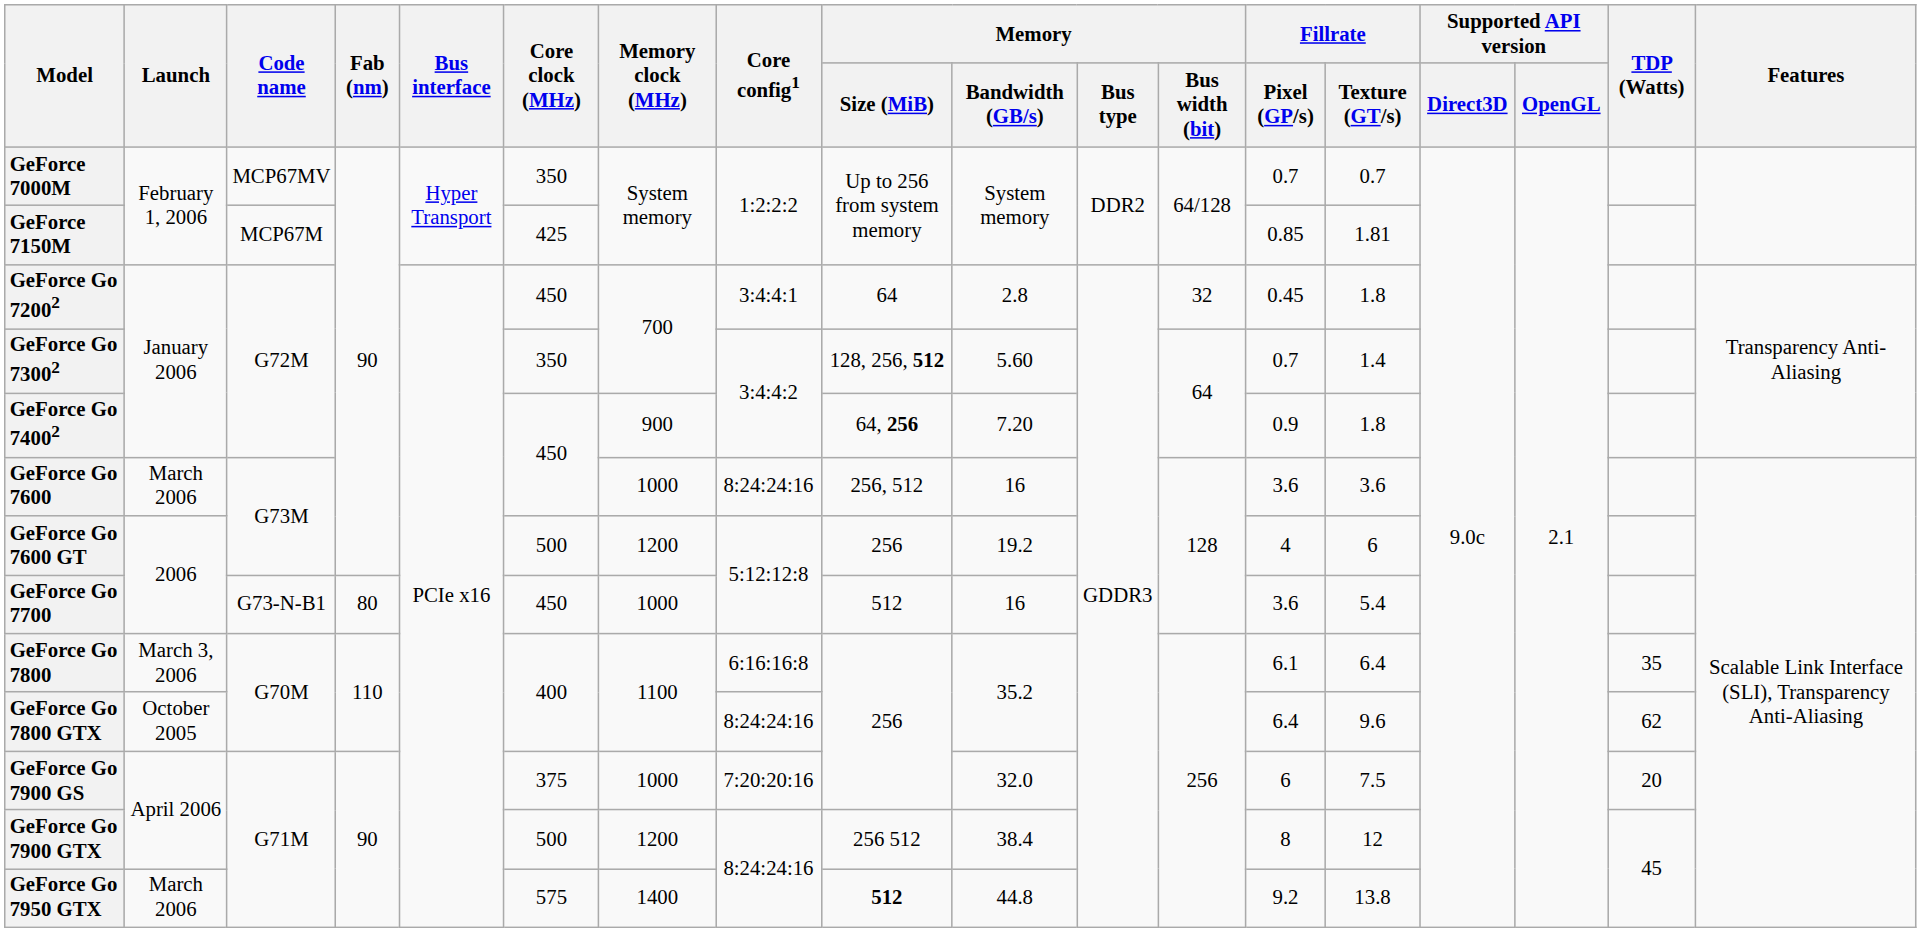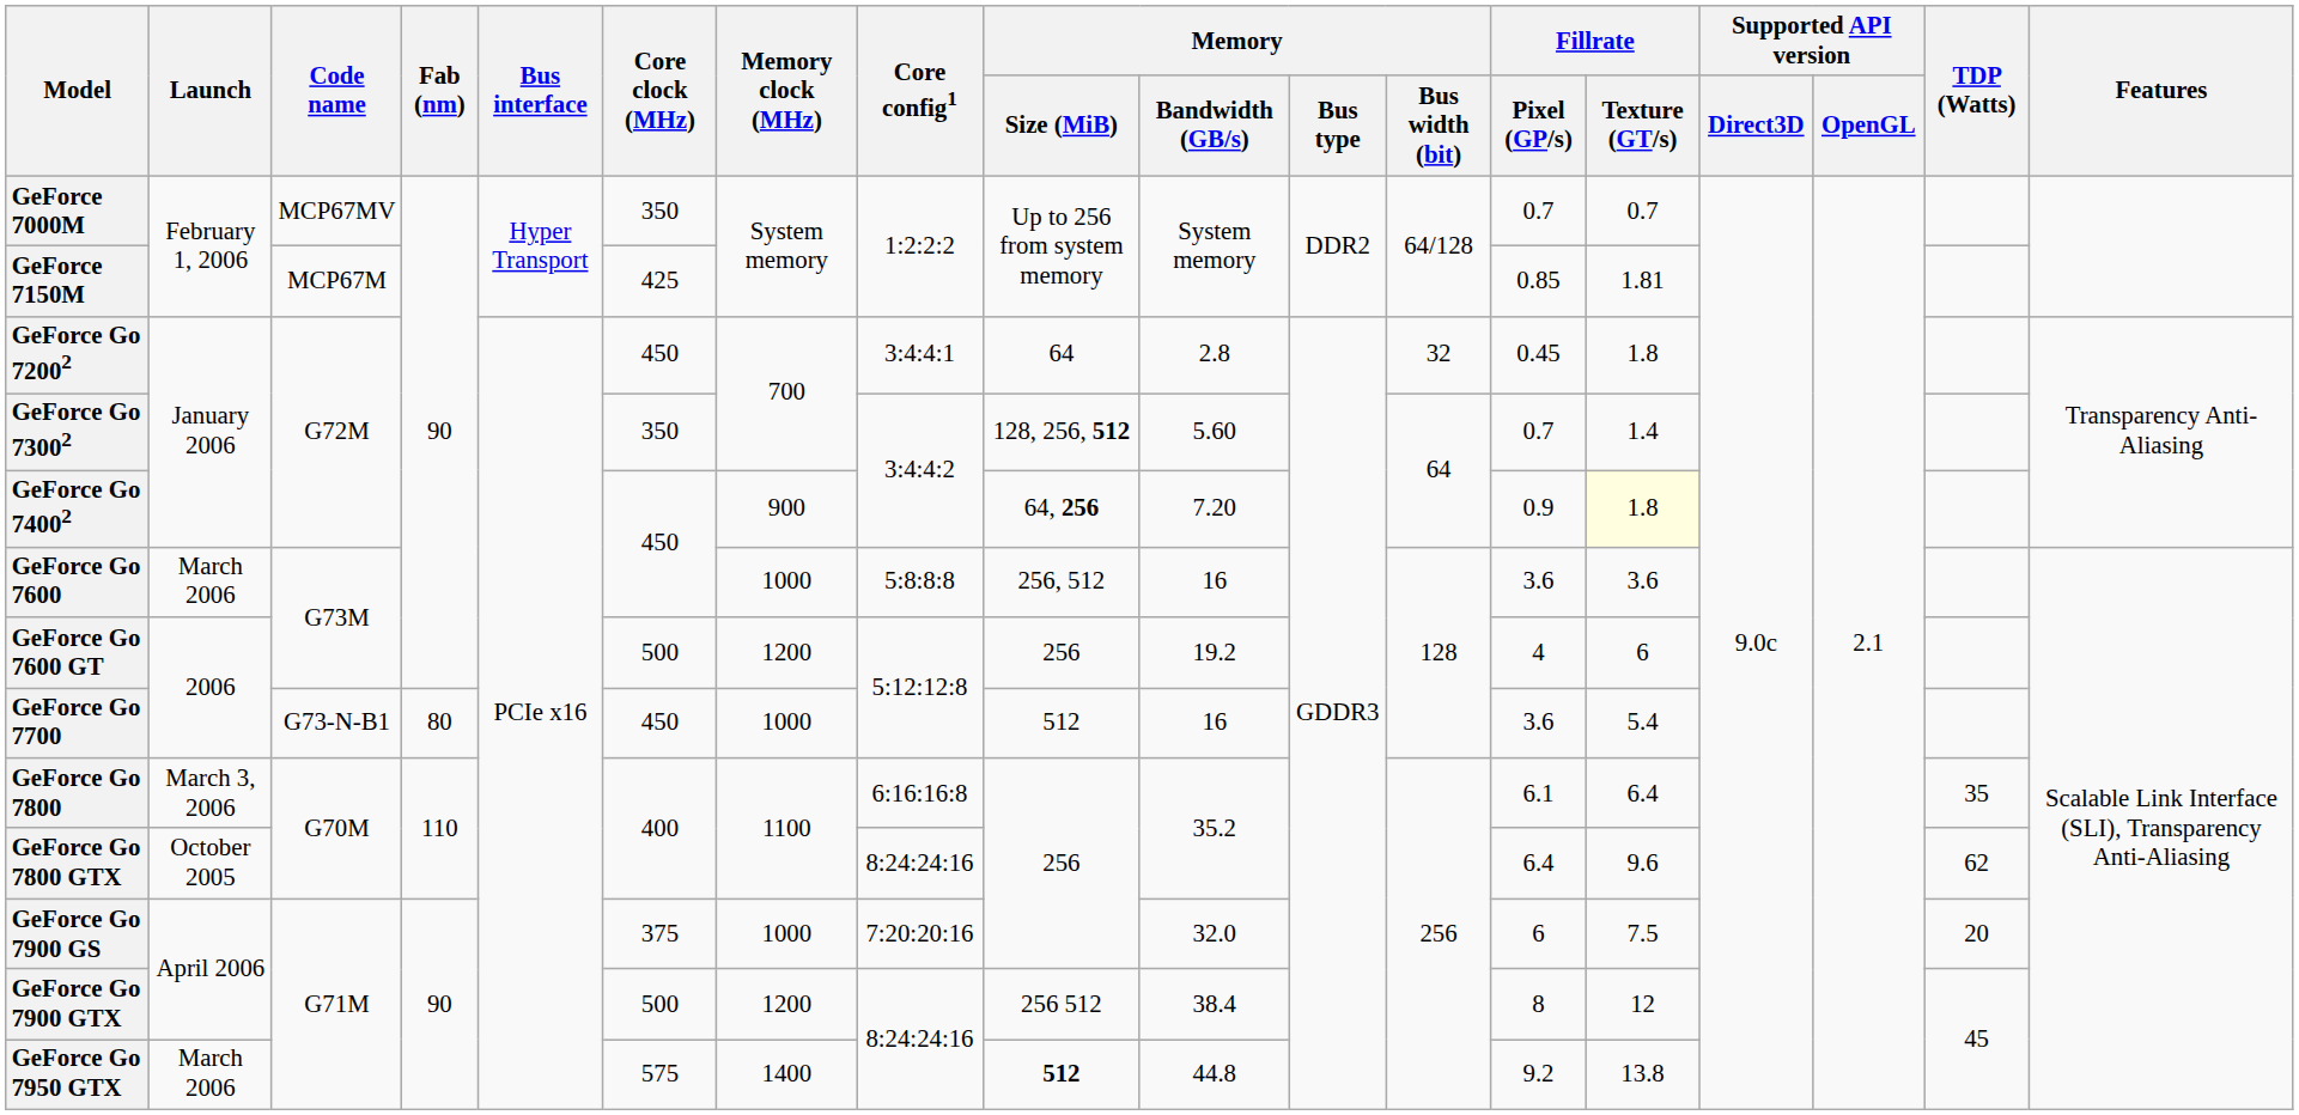 <table class="mw-datatable wikitable sortable sort-under" style="font-size:85%; text-align:center;">
 <tr>
 <th rowspan=2>Model</th>
 <th rowspan=2>Launch</th>
 <th rowspan=2><a href='#'>Code name</a></th>
 <th rowspan=2>Fab (<a href='#'>nm</a>)</th>
 <th rowspan=2><a href='#'>Bus</a> <a href='#'>interface</a></th>
 <th rowspan=2>Core clock (<a href='#'>MHz</a>)</th>
 <th rowspan=2>Memory clock (<a href='#'>MHz</a>)</th>
 <th rowspan=2>Core config<sup>1</sup></th>
 <th colspan=4>Memory</th>
 <th colspan="2"><a href='#'>Fillrate</a></th>
 <th colspan="2">Supported <a href='#'>API</a> version</th>
 <th rowspan=2><a href='#'>TDP</a> (Watts)</th>
 <th rowspan=2>Features</th>
 </tr>
 <tr>
 <th>Size (<a href='#'>MiB</a>)</th>
 <th>Bandwidth (<a href='#'>GB/s</a>)</th>
 <th>Bus type</th>
 <th>Bus width (<a href='#'>bit</a>)</th>
 <th>Pixel (<a href='#'>GP</a>/s)</th>
 <th>Texture (<a href='#'>GT</a>/s)</th>
 <th><a href='#'>Direct3D</a></th>
 <th><a href='#'>OpenGL</a></th>
 </tr>
 <tr>
 <th style="text-align:left;">GeForce 7000M</th>
 <td rowspan="2">February 1, 2006</td>
 <td>MCP67MV</td>
 <td rowspan="7">90</td>
 <td rowspan="2"><a href='#'>Hyper Transport</a></td>
 <td>350</td>
 <td rowspan="2">System memory</td>
 <td rowspan="2">1:2:2:2</td>
 <td rowspan="2">Up to 256 from system memory</td>
 <td rowspan="2">System memory</td>
 <td rowspan="2">DDR2</td>
 <td rowspan="2">64/128</td>
 <td>0.7</td>
 <td>0.7</td>
 <td rowspan="13">9.0c</td>
 <td rowspan="13">2.1</td>
 <td></td>
 <td rowspan="2"></td>
 </tr>
 <tr>
 <th style="text-align:left;">GeForce 7150M</th>
 <td>MCP67M</td>
 <td>425</td>
 <td>0.85</td>
 <td>1.81</td>
 <td></td>
 </tr>
 <tr>
 <th style="text-align:left;">GeForce Go 7200<sup>2</sup></th>
 <td rowspan="3">January 2006</td>
 <td rowspan="3">G72M</td>
 <td rowspan="11">PCIe x16</td>
 <td>450</td>
 <td rowspan="2">700</td>
 <td>3:4:4:1</td>
 <td>64</td>
 <td>2.8</td>
 <td rowspan="11">GDDR3</td>
 <td>32</td>
 <td>0.45</td>
 <td>1.8</td>
 <td></td>
 <td rowspan="3">Transparency Anti-Aliasing</td>
 </tr>
 <tr>
 <th style="text-align:left;">GeForce Go 7300<sup>2</sup></th>
 <td>350</td>
 <td rowspan="2">3:4:4:2</td>
 <td>128, 256, <strong>512</strong></td>
 <td>5.60</td>
 <td rowspan="2">64</td>
 <td>0.7</td>
 <td>1.4</td>
 <td></td>
 </tr>
 <tr>
 <th style="text-align:left;">GeForce Go 7400<sup>2</sup></th>
 <td rowspan="2">450</td>
 <td>900</td>
 <td>64, <strong>256</strong></td>
 <td>7.20</td>
 <td>0.9</td>
-<td>1.8</td>
+<td style="background: lightyellow;">1.8</td>
 <td></td>
 </tr>
 <tr>
 <th style="text-align:left;">GeForce Go 7600</th>
 <td>March 2006</td>
 <td rowspan="2">G73M</td>
 <td>1000</td>
-<td>8:24:24:16</td>
+<td>5:8:8:8</td>
 <td>256, 512</td>
 <td>16</td>
 <td rowspan="3">128</td>
 <td>3.6</td>
 <td>3.6</td>
 <td></td>
 <td rowspan="8">Scalable Link Interface (SLI), Transparency Anti-Aliasing</td>
 </tr>
 <tr>
 <th style="text-align:left;">GeForce Go 7600 GT</th>
 <td rowspan="2">2006</td>
 <td>500</td>
 <td>1200</td>
 <td rowspan="2">5:12:12:8</td>
 <td>256</td>
 <td>19.2</td>
 <td>4</td>
 <td>6</td>
 <td></td>
 </tr>
 <tr>
 <th style="text-align:left;">GeForce Go 7700</th>
 <td>G73-N-B1</td>
 <td>80</td>
 <td>450</td>
 <td>1000</td>
 <td>512</td>
 <td>16</td>
 <td>3.6</td>
 <td>5.4</td>
 <td></td>
 </tr>
 <tr>
 <th style="text-align:left;">GeForce Go 7800</th>
 <td>March 3, 2006</td>
 <td rowspan="2">G70M</td>
 <td rowspan="2">110</td>
 <td rowspan="2">400</td>
 <td rowspan="2">1100</td>
 <td>6:16:16:8</td>
 <td rowspan="3">256</td>
 <td rowspan="2">35.2</td>
 <td rowspan="5">256</td>
 <td>6.1</td>
 <td>6.4</td>
 <td>35</td>
 </tr>
 <tr>
 <th style="text-align:left;">GeForce Go 7800 GTX</th>
 <td>October 2005</td>
 <td>8:24:24:16</td>
 <td>6.4</td>
 <td>9.6</td>
 <td>62</td>
 </tr>
 <tr>
 <th style="text-align:left;">GeForce Go 7900 GS</th>
 <td rowspan="2">April 2006</td>
 <td rowspan="3">G71M</td>
 <td rowspan="3">90</td>
 <td>375</td>
 <td>1000</td>
 <td>7:20:20:16</td>
 <td>32.0</td>
 <td>6</td>
 <td>7.5</td>
 <td>20</td>
 </tr>
 <tr>
 <th style="text-align:left;">GeForce Go 7900 GTX</th>
 <td>500</td>
 <td>1200</td>
 <td rowspan="2">8:24:24:16</td>
 <td>256 512</td>
 <td>38.4</td>
 <td>8</td>
 <td>12</td>
 <td rowspan="2">45</td>
 </tr>
 <tr>
 <th style="text-align:left;">GeForce Go 7950 GTX</th>
 <td>March 2006</td>
 <td>575</td>
 <td>1400</td>
 <td><strong>512</strong></td>
 <td>44.8</td>
 <td>9.2</td>
 <td>13.8</td>
 </tr>
 </table>
